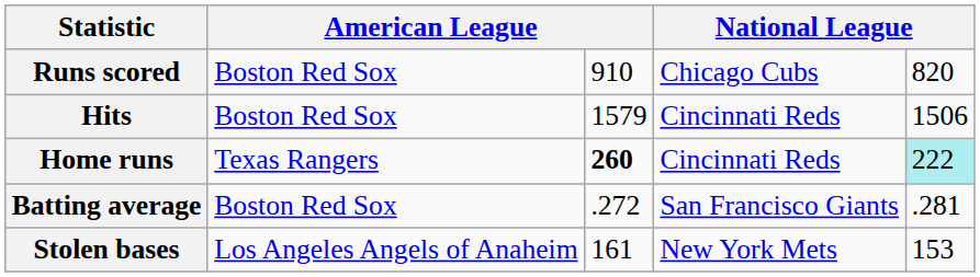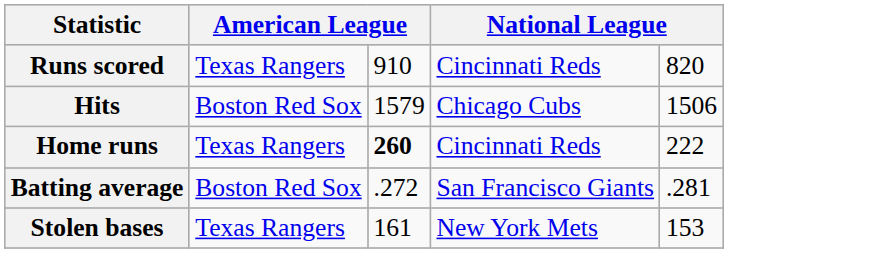 <table class="wikitable">
 <tr>
 <th>Statistic</th>
 <th colspan="2"><a href='#'>American League</a></th>
 <th colspan="2"><a href='#'>National League</a></th>
 </tr>
 <tr>
 <th>Runs scored</th>
-<td><a href='#'>Boston Red Sox</a></td>
+<td><a href='#'>Texas Rangers</a></td>
 <td>910</td>
-<td><a href='#'>Chicago Cubs</a></td>
+<td><a href='#'>Cincinnati Reds</a></td>
 <td>820</td>
 </tr>
 <tr>
 <th>Hits</th>
 <td><a href='#'>Boston Red Sox</a></td>
 <td>1579</td>
-<td><a href='#'>Cincinnati Reds</a></td>
+<td><a href='#'>Chicago Cubs</a></td>
 <td>1506</td>
 </tr>
 <tr>
 <th>Home runs</th>
 <td><a href='#'>Texas Rangers</a></td>
 <td><strong>260</strong></td>
 <td><a href='#'>Cincinnati Reds</a></td>
-<td style="background: paleturquoise;">222</td>
+<td>222</td>
 </tr>
 <tr>
 <th>Batting average</th>
 <td><a href='#'>Boston Red Sox</a></td>
 <td>.272</td>
 <td><a href='#'>San Francisco Giants</a></td>
 <td>.281</td>
 </tr>
 <tr>
 <th>Stolen bases</th>
-<td><a href='#'>Los Angeles Angels of Anaheim</a></td>
+<td><a href='#'>Texas Rangers</a></td>
 <td>161</td>
 <td><a href='#'>New York Mets</a></td>
 <td>153</td>
 </tr>
 </table>
